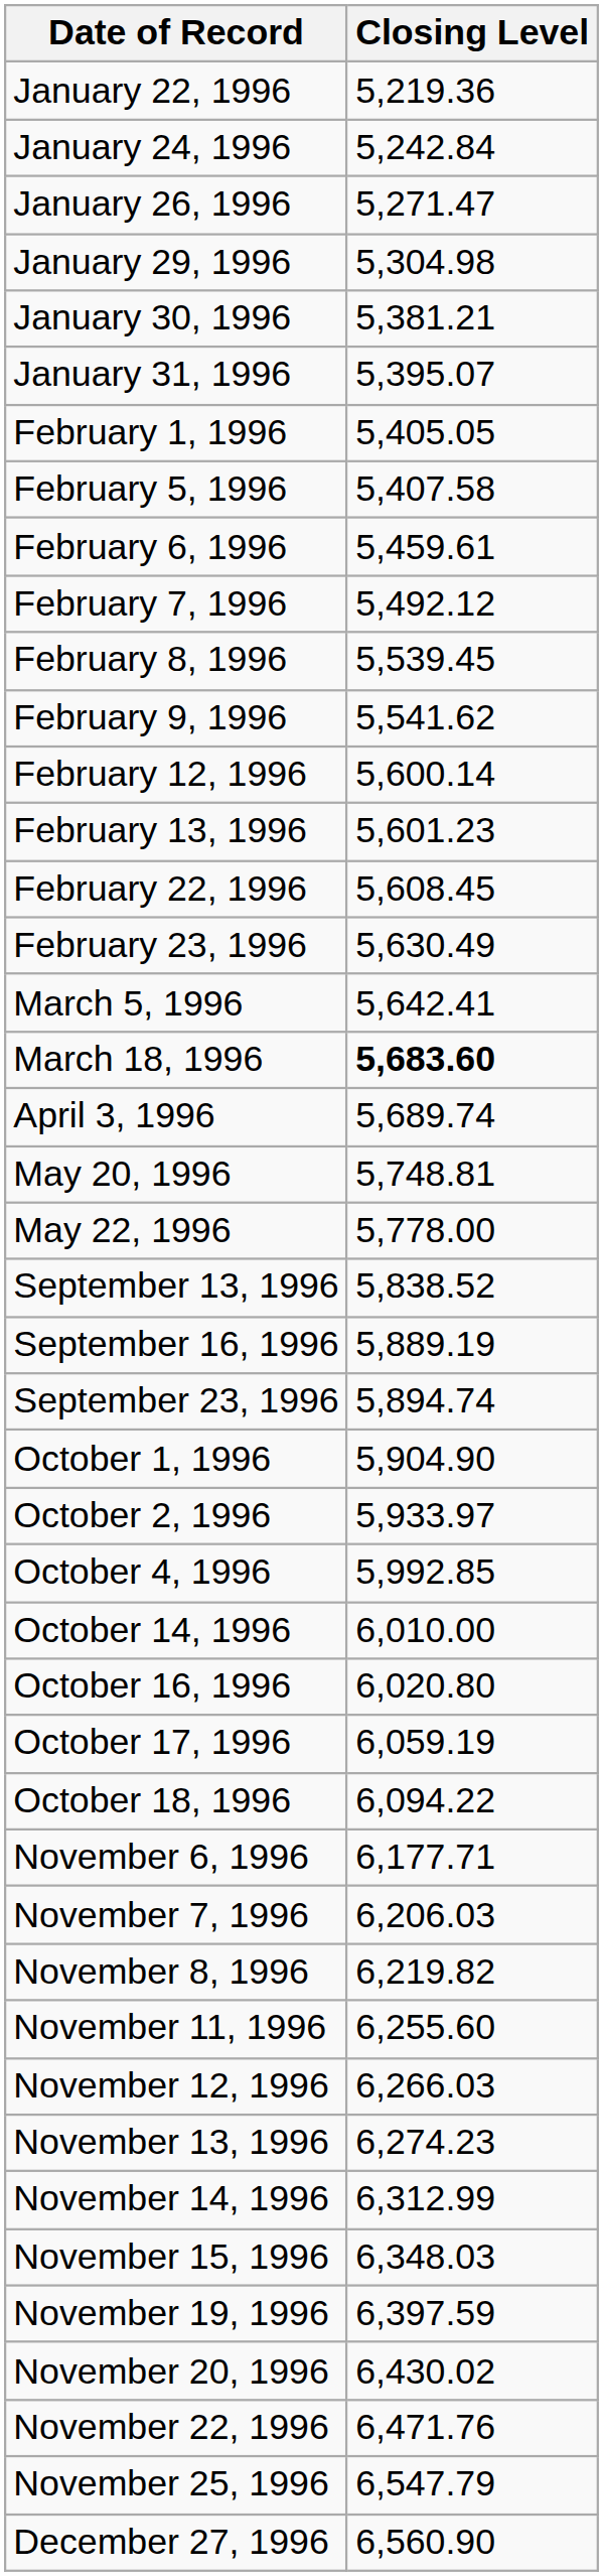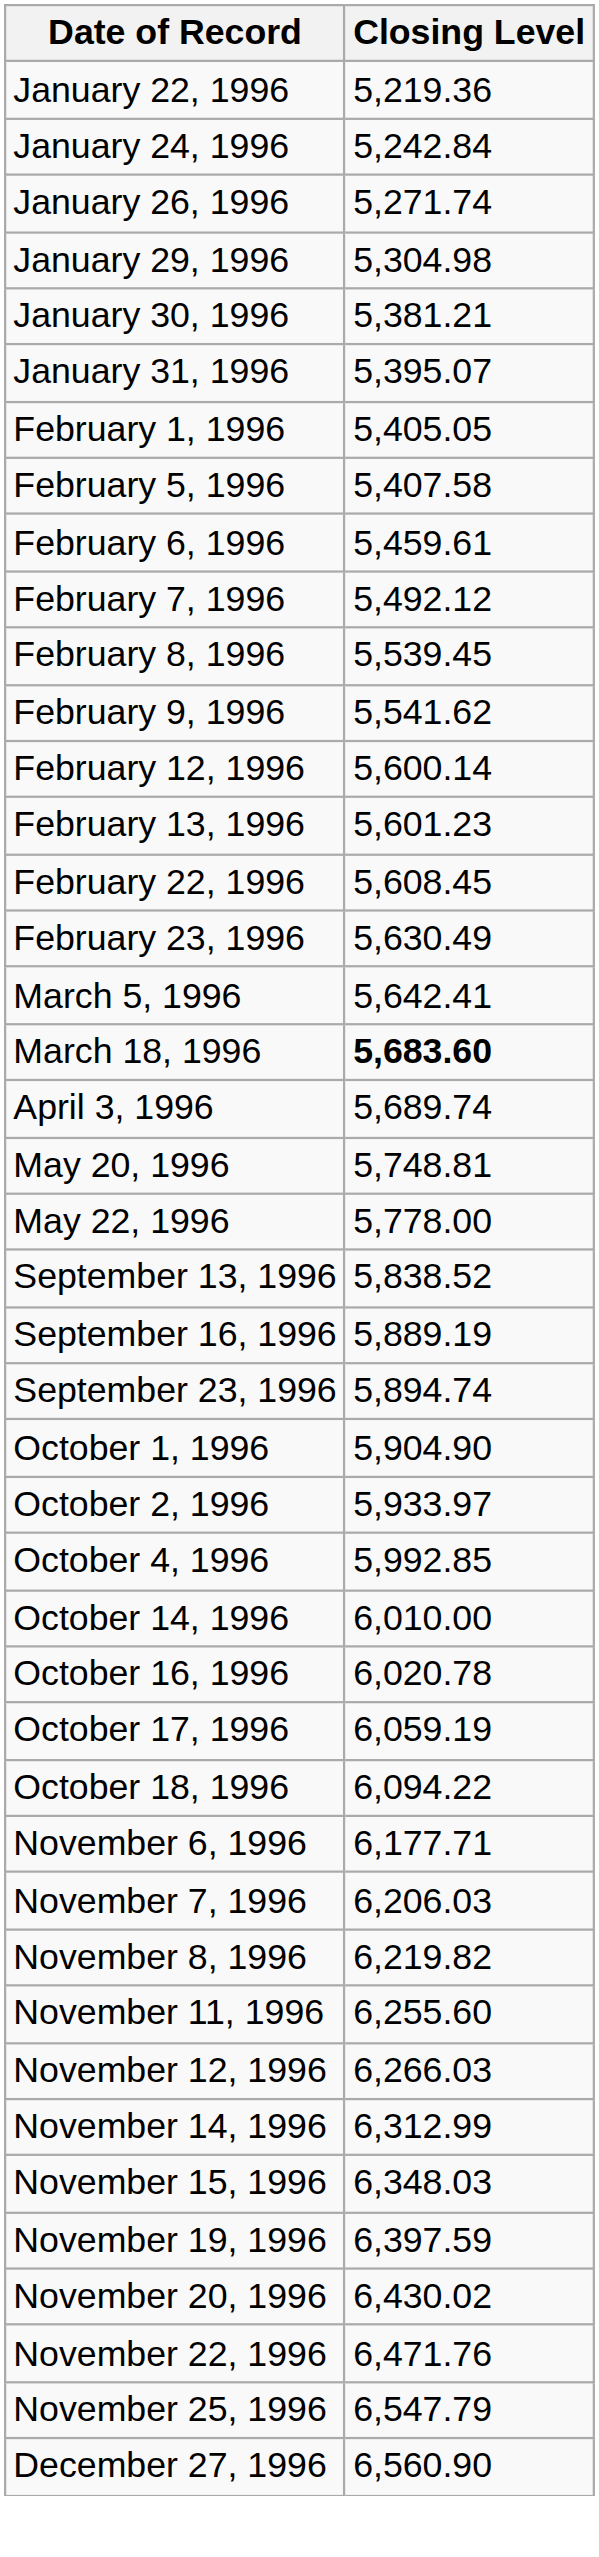 <table class="wikitable">
 <tr>
 <th>Date of Record</th>
 <th>Closing Level</th>
 </tr>
 <tr>
 <td>January 22, 1996</td>
 <td>5,219.36</td>
 </tr>
 <tr>
 <td>January 24, 1996</td>
 <td>5,242.84</td>
 </tr>
 <tr>
 <td>January 26, 1996</td>
-<td>5,271.47</td>
+<td>5,271.74</td>
 </tr>
 <tr>
 <td>January 29, 1996</td>
 <td>5,304.98</td>
 </tr>
 <tr>
 <td>January 30, 1996</td>
 <td>5,381.21</td>
 </tr>
 <tr>
 <td>January 31, 1996</td>
 <td>5,395.07</td>
 </tr>
 <tr>
 <td>February 1, 1996</td>
 <td>5,405.05</td>
 </tr>
 <tr>
 <td>February 5, 1996</td>
 <td>5,407.58</td>
 </tr>
 <tr>
 <td>February 6, 1996</td>
 <td>5,459.61</td>
 </tr>
 <tr>
 <td>February 7, 1996</td>
 <td>5,492.12</td>
 </tr>
 <tr>
 <td>February 8, 1996</td>
 <td>5,539.45</td>
 </tr>
 <tr>
 <td>February 9, 1996</td>
 <td>5,541.62</td>
 </tr>
 <tr>
 <td>February 12, 1996</td>
 <td>5,600.14</td>
 </tr>
 <tr>
 <td>February 13, 1996</td>
 <td>5,601.23</td>
 </tr>
 <tr>
 <td>February 22, 1996</td>
 <td>5,608.45</td>
 </tr>
 <tr>
 <td>February 23, 1996</td>
 <td>5,630.49</td>
 </tr>
 <tr>
 <td>March 5, 1996</td>
 <td>5,642.41</td>
 </tr>
 <tr>
 <td>March 18, 1996</td>
 <td><strong>5,683.60</strong></td>
 </tr>
 <tr>
 <td>April 3, 1996</td>
 <td>5,689.74</td>
 </tr>
 <tr>
 <td>May 20, 1996</td>
 <td>5,748.81</td>
 </tr>
 <tr>
 <td>May 22, 1996</td>
 <td>5,778.00</td>
 </tr>
 <tr>
 <td>September 13, 1996</td>
 <td>5,838.52</td>
 </tr>
 <tr>
 <td>September 16, 1996</td>
 <td>5,889.19</td>
 </tr>
 <tr>
 <td>September 23, 1996</td>
 <td>5,894.74</td>
 </tr>
 <tr>
 <td>October 1, 1996</td>
 <td>5,904.90</td>
 </tr>
 <tr>
 <td>October 2, 1996</td>
 <td>5,933.97</td>
 </tr>
 <tr>
 <td>October 4, 1996</td>
 <td>5,992.85</td>
 </tr>
 <tr>
 <td>October 14, 1996</td>
 <td>6,010.00</td>
 </tr>
 <tr>
 <td>October 16, 1996</td>
-<td>6,020.80</td>
+<td>6,020.78</td>
 </tr>
 <tr>
 <td>October 17, 1996</td>
 <td>6,059.19</td>
 </tr>
 <tr>
 <td>October 18, 1996</td>
 <td>6,094.22</td>
 </tr>
 <tr>
 <td>November 6, 1996</td>
 <td>6,177.71</td>
 </tr>
 <tr>
 <td>November 7, 1996</td>
 <td>6,206.03</td>
 </tr>
 <tr>
 <td>November 8, 1996</td>
 <td>6,219.82</td>
 </tr>
 <tr>
 <td>November 11, 1996</td>
 <td>6,255.60</td>
 </tr>
 <tr>
 <td>November 12, 1996</td>
 <td>6,266.03</td>
 </tr>
 <tr>
-<td>November 13, 1996</td>
-<td>6,274.23</td>
-</tr>
-<tr>
 <td>November 14, 1996</td>
 <td>6,312.99</td>
 </tr>
 <tr>
 <td>November 15, 1996</td>
 <td>6,348.03</td>
 </tr>
 <tr>
 <td>November 19, 1996</td>
 <td>6,397.59</td>
 </tr>
 <tr>
 <td>November 20, 1996</td>
 <td>6,430.02</td>
 </tr>
 <tr>
 <td>November 22, 1996</td>
 <td>6,471.76</td>
 </tr>
 <tr>
 <td>November 25, 1996</td>
 <td>6,547.79</td>
 </tr>
 <tr>
 <td>December 27, 1996</td>
 <td>6,560.90</td>
 </tr>
 </table>
